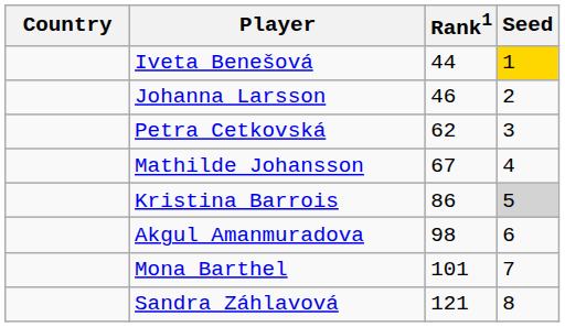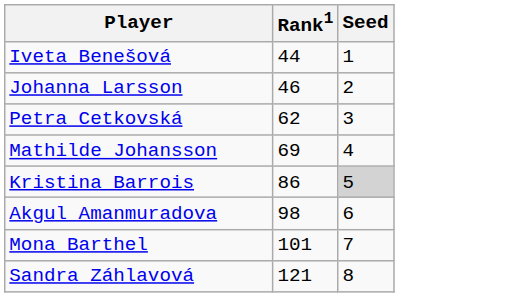 <table class="sortable wikitable">
 <tr>
-<th width="70">Country</th>
 <th width="175">Player</th>
 <th>Rank<sup>1</sup></th>
 <th>Seed</th>
 </tr>
 <tr>
-<td></td>
 <td><a href='#'>Iveta Benešová</a></td>
 <td>44</td>
-<td style="background: gold;">1</td>
+<td>1</td>
 </tr>
 <tr>
-<td></td>
 <td><a href='#'>Johanna Larsson</a></td>
 <td>46</td>
 <td>2</td>
 </tr>
 <tr>
-<td></td>
 <td><a href='#'>Petra Cetkovská</a></td>
 <td>62</td>
 <td>3</td>
 </tr>
 <tr>
-<td></td>
 <td><a href='#'>Mathilde Johansson</a></td>
-<td>67</td>
+<td>69</td>
 <td>4</td>
 </tr>
 <tr>
-<td></td>
 <td><a href='#'>Kristina Barrois</a></td>
 <td>86</td>
 <td style="background: lightgrey;">5</td>
 </tr>
 <tr>
-<td></td>
 <td><a href='#'>Akgul Amanmuradova</a></td>
 <td>98</td>
 <td>6</td>
 </tr>
 <tr>
-<td></td>
 <td><a href='#'>Mona Barthel</a></td>
 <td>101</td>
 <td>7</td>
 </tr>
 <tr>
-<td></td>
 <td><a href='#'>Sandra Záhlavová</a></td>
 <td>121</td>
 <td>8</td>
 </tr>
 </table>
